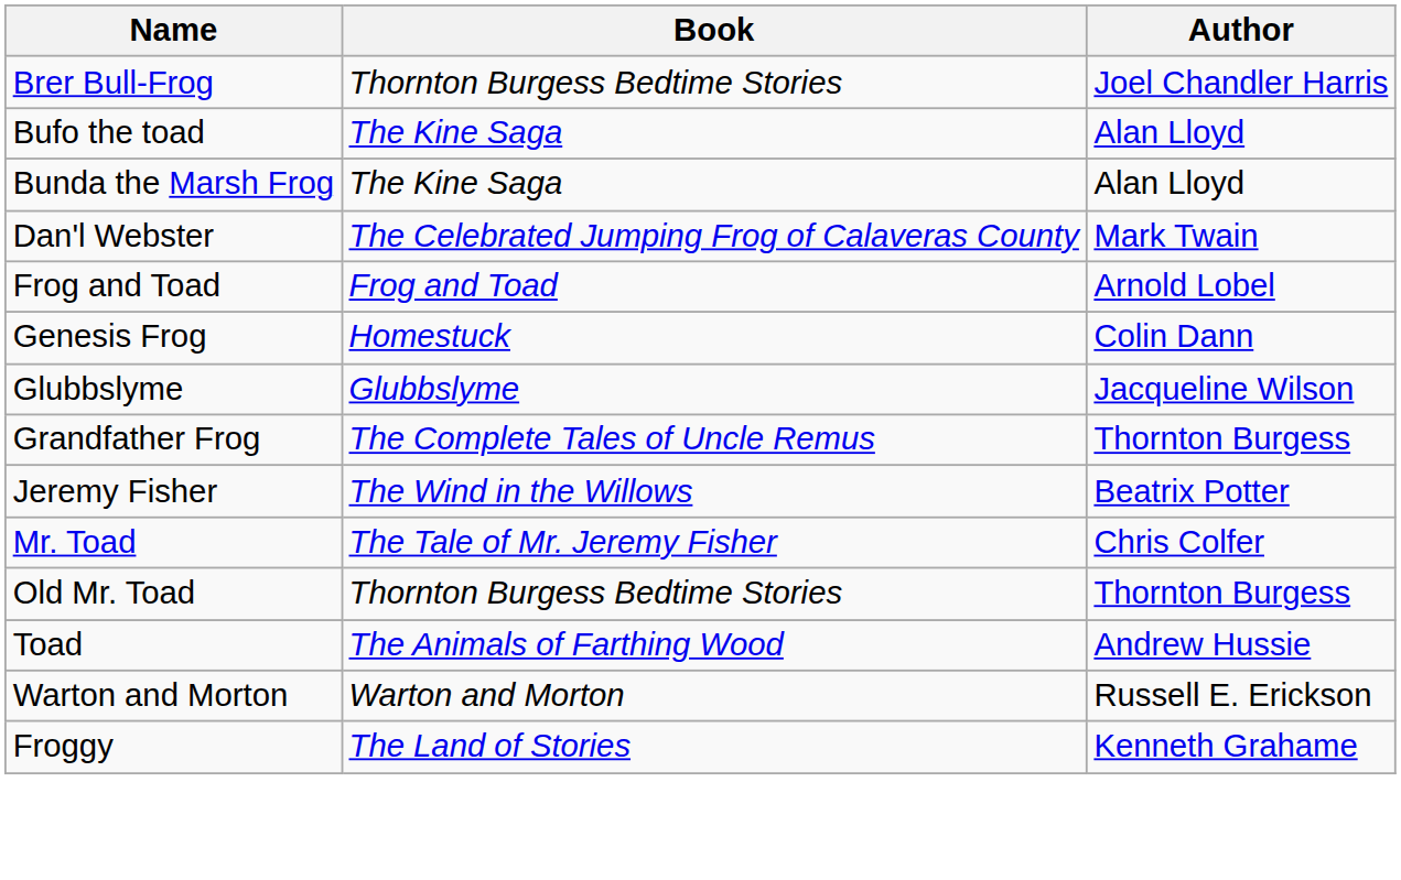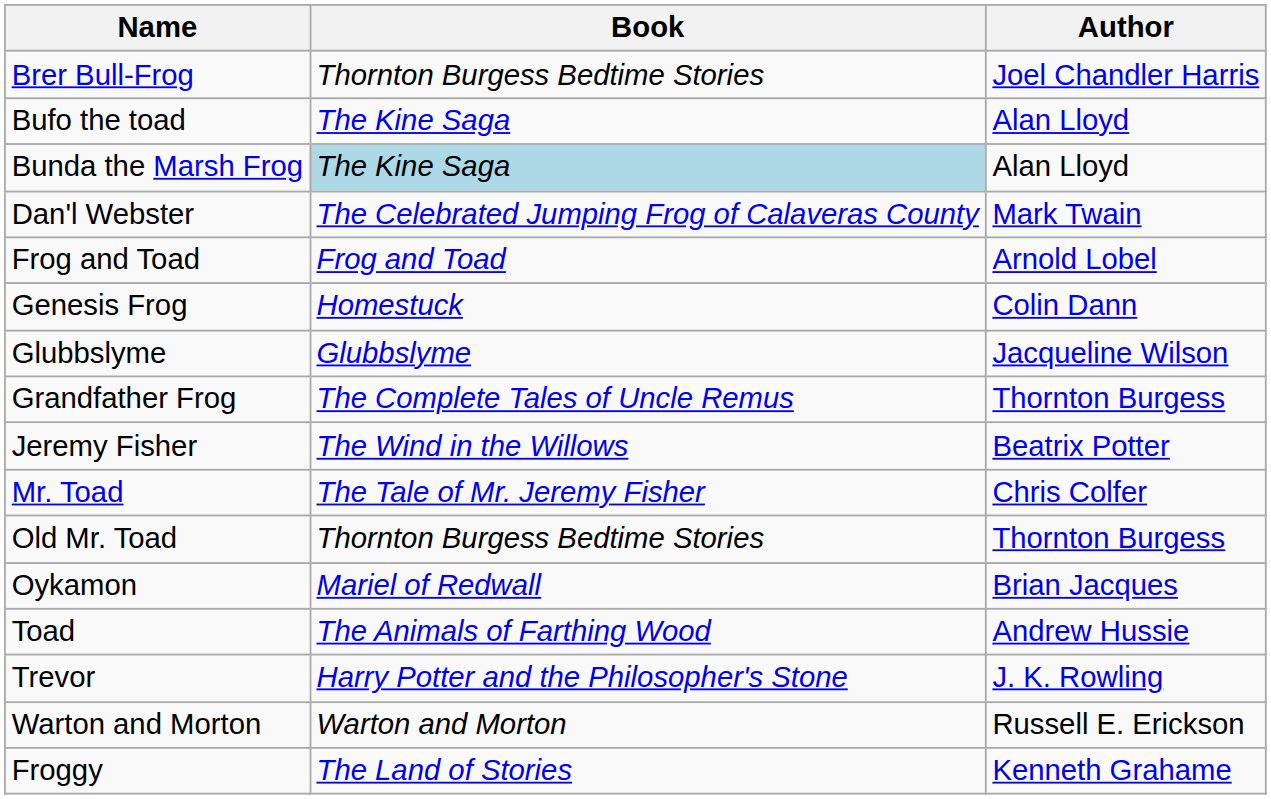 <table class="wikitable sortable">
 <tr>
 <th>Name</th>
 <th>Book</th>
 <th>Author</th>
 </tr>
 <tr>
 <td><a href='#'>Brer Bull-Frog</a></td>
 <td><em>Thornton Burgess Bedtime Stories</em></td>
 <td><a href='#'>Joel Chandler Harris</a></td>
 </tr>
 <tr>
 <td>Bufo the toad</td>
 <td><em><a href='#'>The Kine Saga</a></em></td>
 <td><a href='#'>Alan Lloyd</a></td>
 </tr>
 <tr>
 <td>Bunda the <a href='#'>Marsh Frog</a></td>
-<td><em>The Kine Saga</em></td>
+<td style="background: lightblue;"><em>The Kine Saga</em></td>
 <td>Alan Lloyd</td>
 </tr>
 <tr>
 <td>Dan'l Webster</td>
 <td><em><a href='#'>The Celebrated Jumping Frog of Calaveras County</a></em></td>
 <td><a href='#'>Mark Twain</a></td>
 </tr>
 <tr>
 <td>Frog and Toad</td>
 <td><em><a href='#'>Frog and Toad</a></em></td>
 <td><a href='#'>Arnold Lobel</a></td>
 </tr>
 <tr>
 <td>Genesis Frog</td>
 <td><em><a href='#'>Homestuck</a></em></td>
 <td><a href='#'>Colin Dann</a></td>
 </tr>
 <tr>
 <td>Glubbslyme</td>
 <td><em><a href='#'>Glubbslyme</a></em></td>
 <td><a href='#'>Jacqueline Wilson</a></td>
 </tr>
 <tr>
 <td>Grandfather Frog</td>
 <td><em><a href='#'>The Complete Tales of Uncle Remus</a></em></td>
 <td><a href='#'>Thornton Burgess</a></td>
 </tr>
 <tr>
 <td>Jeremy Fisher</td>
 <td><em><a href='#'>The Wind in the Willows</a></em></td>
 <td><a href='#'>Beatrix Potter</a></td>
 </tr>
 <tr>
 <td><a href='#'>Mr. Toad</a></td>
 <td><em><a href='#'>The Tale of Mr. Jeremy Fisher</a></em></td>
 <td><a href='#'>Chris Colfer</a></td>
 </tr>
 <tr>
 <td>Old Mr. Toad</td>
 <td><em>Thornton Burgess Bedtime Stories</em></td>
 <td><a href='#'>Thornton Burgess</a></td>
 </tr>
 <tr>
+<td>Oykamon</td>
+<td><em><a href='#'>Mariel of Redwall</a></em></td>
+<td><a href='#'>Brian Jacques</a></td>
+</tr>
+<tr>
 <td>Toad</td>
 <td><em><a href='#'>The Animals of Farthing Wood</a></em></td>
 <td><a href='#'>Andrew Hussie</a></td>
+</tr>
+<tr>
+<td>Trevor</td>
+<td><em><a href='#'>Harry Potter and the Philosopher's Stone</a></em></td>
+<td><a href='#'>J. K. Rowling</a></td>
 </tr>
 <tr>
 <td>Warton and Morton</td>
 <td><em>Warton and Morton</em></td>
 <td>Russell E. Erickson</td>
 </tr>
 <tr>
 <td>Froggy</td>
 <td><em><a href='#'>The Land of Stories</a></em></td>
 <td><a href='#'>Kenneth Grahame</a></td>
 </tr>
 </table>
